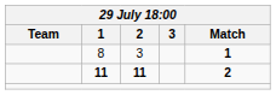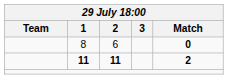 <table class=wikitable style="text-align:center; width: 55%">
 <tr>
 <th colspan=10><em>29 July 18:00</em></th>
 </tr>
 <tr>
 <th>Team</th>
 <th>1</th>
 <th>2</th>
 <th>3</th>
 <th>Match</th>
 </tr>
 <tr>
 <td align=left><br></td>
 <td>8</td>
-<td>3</td>
+<td>6</td>
 <td></td>
-<td><strong>1</strong></td>
+<td><strong>0</strong></td>
 </tr>
 <tr>
 <td align=left><strong><br></strong></td>
 <td><strong>11</strong></td>
 <td><strong>11</strong></td>
 <td></td>
 <td><strong>2</strong></td>
 </tr>
 <tr>
 <td colspan=10></td>
 </tr>
 </table>
